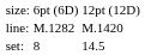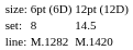 <table style="margin-left:40px;">
 <tr>
 <td>size:</td>
 <td>6pt (6D)</td>
 <td>12pt (12D)</td>
 </tr>
 <tr>
+<td>set:</td>
+<td>8</td>
+<td>14.5</td>
+</tr>
+<tr>
 <td>line:</td>
 <td>M.1282</td>
 <td>M.1420</td>
 </tr>
-<tr>
-<td>set:</td>
-<td>8</td>
-<td>14.5</td>
-</tr>
 </table>
